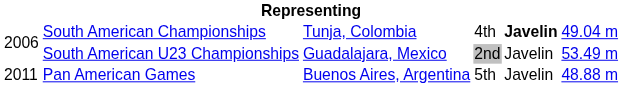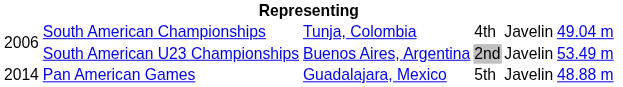 <table>
 <tr>
 <th colspan="6">Representing </th>
 </tr>
 <tr>
 <td rowspan=2>2006</td>
 <td><a href='#'>South American Championships</a></td>
 <td><a href='#'>Tunja, Colombia</a></td>
 <td>4th</td>
-<td><strong>Javelin</strong></td>
+<td>Javelin</td>
 <td><a href='#'>49.04 m</a></td>
 </tr>
 <tr>
 <td><a href='#'>South American U23 Championships</a></td>
-<td><a href='#'>Guadalajara, Mexico</a></td>
+<td><a href='#'>Buenos Aires, Argentina</a></td>
 <td bgcolor=silver>2nd</td>
 <td>Javelin</td>
 <td><a href='#'>53.49 m</a></td>
 </tr>
 <tr>
-<td>2011</td>
+<td>2014</td>
 <td><a href='#'>Pan American Games</a></td>
-<td><a href='#'>Buenos Aires, Argentina</a></td>
+<td><a href='#'>Guadalajara, Mexico</a></td>
 <td>5th</td>
 <td>Javelin</td>
 <td><a href='#'>48.88 m</a></td>
 </tr>
 </table>
